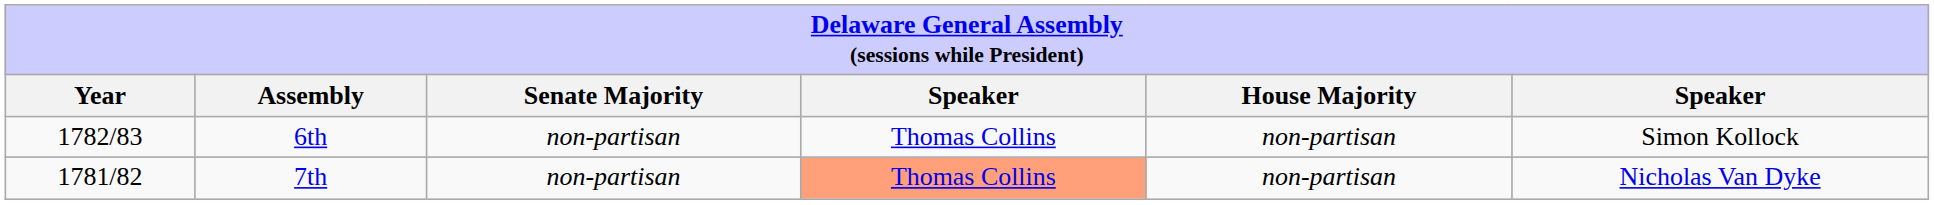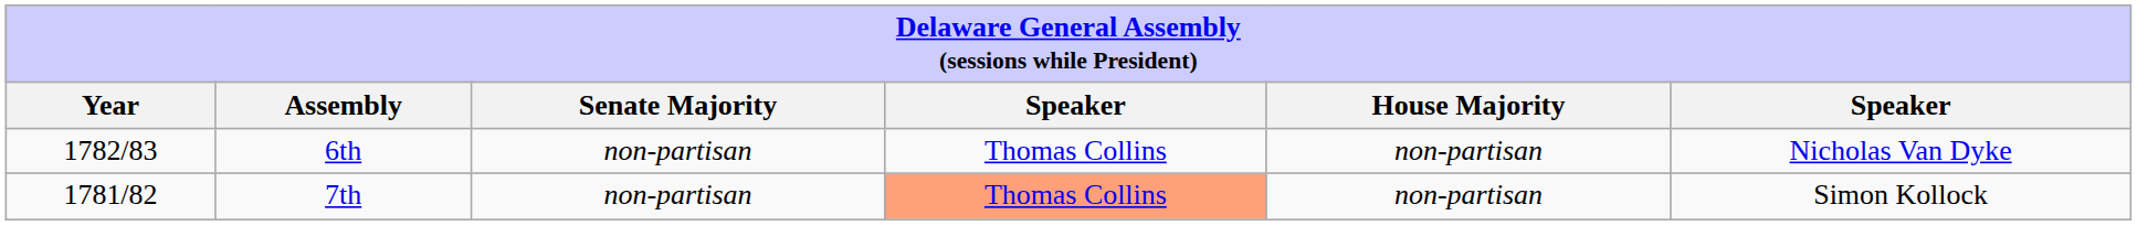 <table class="wikitable"  style="text-align:center; width:94%; margin:auto;">
 <tr style="background:#ccc;">
 <th colspan="12" style="background:#ccf;"><a href='#'>Delaware General Assembly</a><br><small>(sessions while President)</small></th>
 </tr>
 <tr>
 <th>Year</th>
 <th>Assembly</th>
 <th>Senate Majority</th>
 <th>Speaker</th>
 <th>House Majority</th>
 <th>Speaker</th>
 </tr>
 <tr>
 <td>1782/83</td>
 <td><a href='#'>6th</a></td>
 <td><em>non-partisan</em></td>
 <td><a href='#'>Thomas Collins</a></td>
 <td><em>non-partisan</em></td>
-<td>Simon Kollock</td>
+<td><a href='#'>Nicholas Van Dyke</a></td>
 </tr>
 <tr>
 <td>1781/82</td>
 <td><a href='#'>7th</a></td>
 <td><em>non-partisan</em></td>
 <td style="background: lightsalmon;"><a href='#'>Thomas Collins</a></td>
 <td><em>non-partisan</em></td>
-<td><a href='#'>Nicholas Van Dyke</a></td>
+<td>Simon Kollock</td>
 </tr>
 </table>
